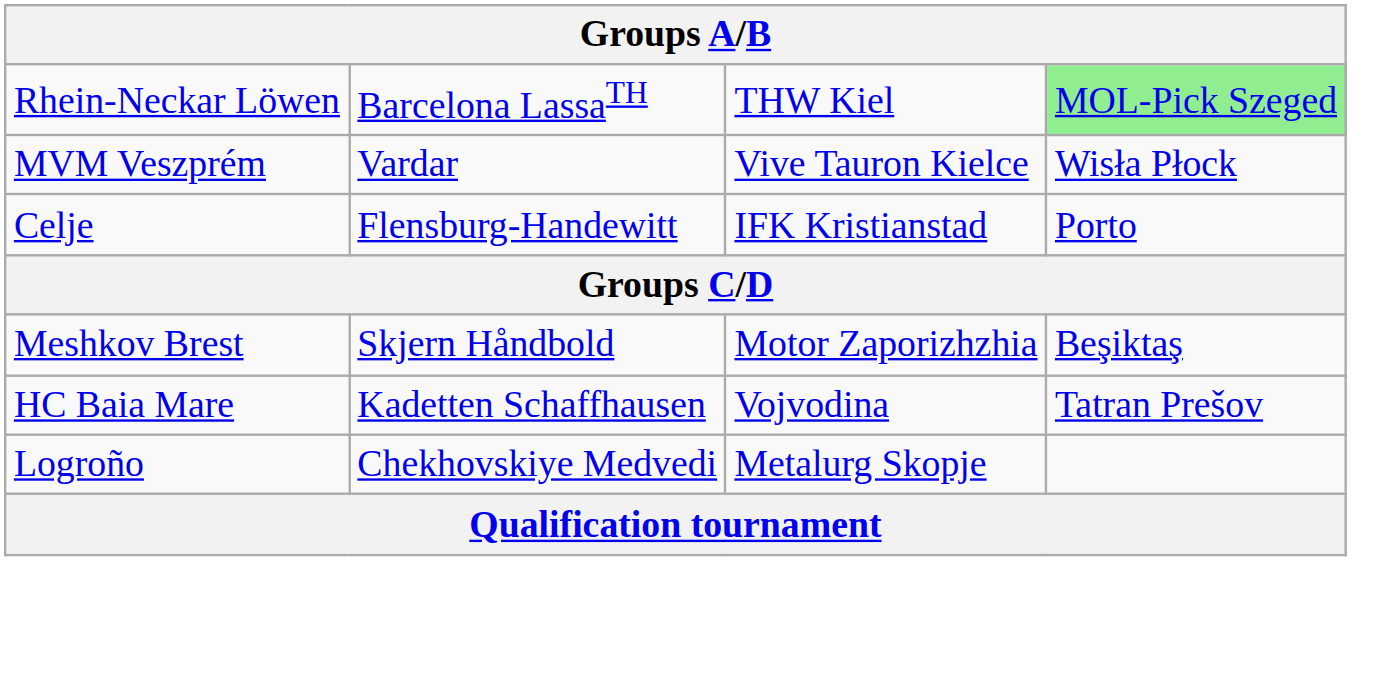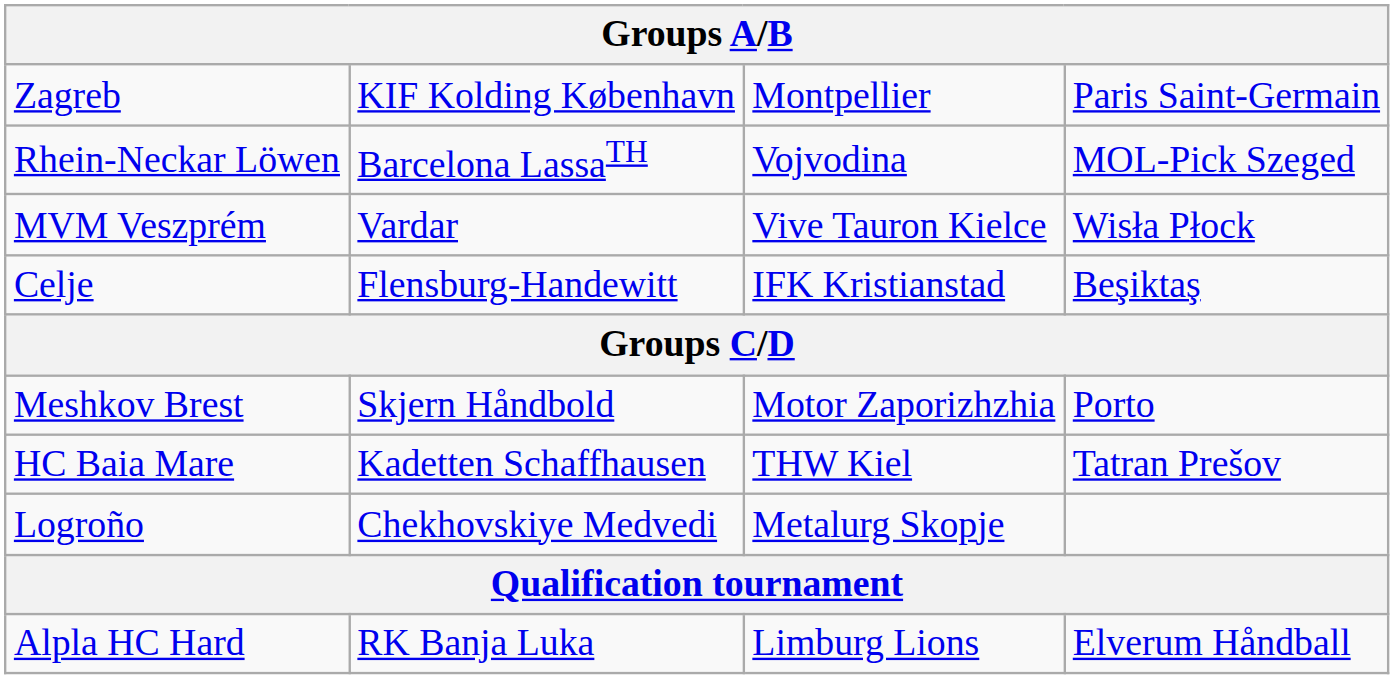 <table class="wikitable">
 <tr>
 <th colspan="4">Groups <a href='#'>A</a>/<a href='#'>B</a></th>
 </tr>
 <tr>
+<td> <a href='#'>Zagreb</a></td>
+<td> <a href='#'>KIF Kolding København</a></td>
+<td> <a href='#'>Montpellier</a></td>
+<td> <a href='#'>Paris Saint-Germain</a></td>
+</tr>
+<tr>
 <td> <a href='#'>Rhein-Neckar Löwen</a></td>
 <td> <a href='#'>Barcelona Lassa</a><sup><a href='#'>TH</a></sup></td>
-<td> <a href='#'>THW Kiel</a></td>
-<td style="background: lightgreen;"> <a href='#'>MOL-Pick Szeged</a></td>
+<td> <a href='#'>Vojvodina</a></td>
+<td> <a href='#'>MOL-Pick Szeged</a></td>
 </tr>
 <tr>
 <td> <a href='#'>MVM Veszprém</a></td>
 <td> <a href='#'>Vardar</a></td>
 <td> <a href='#'>Vive Tauron Kielce</a></td>
 <td> <a href='#'>Wisła Płock</a></td>
 </tr>
 <tr>
 <td> <a href='#'>Celje</a></td>
 <td> <a href='#'>Flensburg-Handewitt</a></td>
 <td> <a href='#'>IFK Kristianstad</a></td>
-<td> <a href='#'>Porto</a></td>
+<td> <a href='#'>Beşiktaş</a></td>
 </tr>
 <tr>
 <th colspan="4">Groups <a href='#'>C</a>/<a href='#'>D</a></th>
 </tr>
 <tr>
 <td> <a href='#'>Meshkov Brest</a></td>
 <td> <a href='#'>Skjern Håndbold</a></td>
 <td> <a href='#'>Motor Zaporizhzhia</a></td>
-<td> <a href='#'>Beşiktaş</a></td>
+<td> <a href='#'>Porto</a></td>
 </tr>
 <tr>
 <td> <a href='#'>HC Baia Mare</a></td>
 <td> <a href='#'>Kadetten Schaffhausen</a></td>
-<td> <a href='#'>Vojvodina</a></td>
+<td> <a href='#'>THW Kiel</a></td>
 <td> <a href='#'>Tatran Prešov</a></td>
 </tr>
 <tr>
 <td> <a href='#'>Logroño</a></td>
 <td> <a href='#'>Chekhovskiye Medvedi</a></td>
 <td> <a href='#'>Metalurg Skopje</a></td>
 </tr>
 <tr>
 <th colspan="4"><a href='#'>Qualification tournament</a></th>
 </tr>
+<tr>
+<td> <a href='#'>Alpla HC Hard</a></td>
+<td> <a href='#'>RK Banja Luka</a></td>
+<td> <a href='#'>Limburg Lions</a></td>
+<td> <a href='#'>Elverum Håndball</a></td>
+</tr>
 </table>
